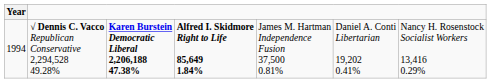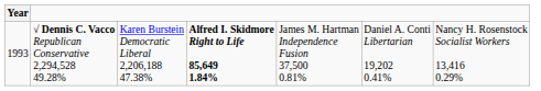 <table class=wikitable>
 <tr>
 <th>Year</th>
 </tr>
 <tr>
-<td>1994</td>
+<td>1993</td>
 <td><strong>√ Dennis C. Vacco</strong><br><em>Republican<br>Conservative<br></em>2,294,528<br>49.28%</td>
-<td><strong><a href='#'>Karen Burstein</a><br><em>Democratic<br>Liberal<br></em>2,206,188<br>47.38%</strong></td>
+<td><a href='#'>Karen Burstein</a><br><em>Democratic<br>Liberal<br></em>2,206,188<br>47.38%</td>
 <td><strong>Alfred I. Skidmore<br><em>Right to Life<br><br></em>85,649<br>1.84%</strong></td>
 <td>James M. Hartman<br><em>Independence<br>Fusion<br></em>37,500<br>0.81%</td>
 <td>Daniel A. Conti<br><em>Libertarian<br><br></em>19,202<br>0.41%</td>
 <td>Nancy H. Rosenstock<br><em>Socialist Workers<br><br></em>13,416<br>0.29%</td>
 </tr>
 </table>
